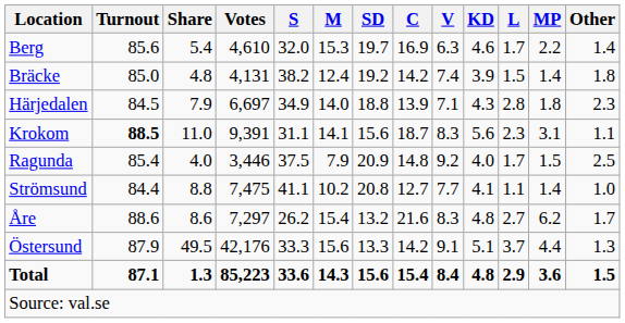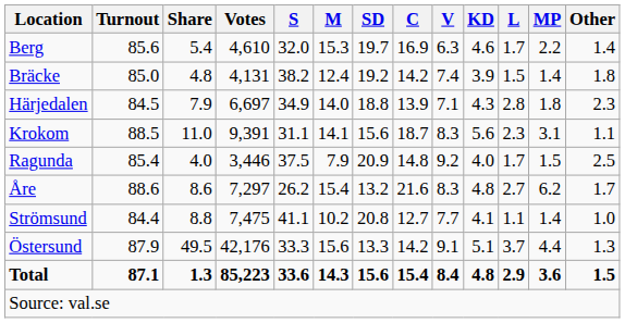 <table class="wikitable sortable" style=text-align:right>
 <tr>
 <th>Location</th>
 <th>Turnout</th>
 <th>Share</th>
 <th>Votes</th>
 <th><a href='#'>S</a></th>
 <th><a href='#'>M</a></th>
 <th><a href='#'>SD</a></th>
 <th><a href='#'>C</a></th>
 <th><a href='#'>V</a></th>
 <th><a href='#'>KD</a></th>
 <th><a href='#'>L</a></th>
 <th><a href='#'>MP</a></th>
 <th>Other</th>
 </tr>
 <tr>
 <td align=left><a href='#'>Berg</a></td>
 <td>85.6</td>
 <td>5.4</td>
 <td>4,610</td>
 <td>32.0</td>
 <td>15.3</td>
 <td>19.7</td>
 <td>16.9</td>
 <td>6.3</td>
 <td>4.6</td>
 <td>1.7</td>
 <td>2.2</td>
 <td>1.4</td>
 </tr>
 <tr>
 <td align=left><a href='#'>Bräcke</a></td>
 <td>85.0</td>
 <td>4.8</td>
 <td>4,131</td>
 <td>38.2</td>
 <td>12.4</td>
 <td>19.2</td>
 <td>14.2</td>
 <td>7.4</td>
 <td>3.9</td>
 <td>1.5</td>
 <td>1.4</td>
 <td>1.8</td>
 </tr>
 <tr>
 <td align=left><a href='#'>Härjedalen</a></td>
 <td>84.5</td>
 <td>7.9</td>
 <td>6,697</td>
 <td>34.9</td>
 <td>14.0</td>
 <td>18.8</td>
 <td>13.9</td>
 <td>7.1</td>
 <td>4.3</td>
 <td>2.8</td>
 <td>1.8</td>
 <td>2.3</td>
 </tr>
 <tr>
 <td align=left><a href='#'>Krokom</a></td>
-<td><strong>88.5</strong></td>
+<td>88.5</td>
 <td>11.0</td>
 <td>9,391</td>
 <td>31.1</td>
 <td>14.1</td>
 <td>15.6</td>
 <td>18.7</td>
 <td>8.3</td>
 <td>5.6</td>
 <td>2.3</td>
 <td>3.1</td>
 <td>1.1</td>
 </tr>
 <tr>
 <td align=left><a href='#'>Ragunda</a></td>
 <td>85.4</td>
 <td>4.0</td>
 <td>3,446</td>
 <td>37.5</td>
 <td>7.9</td>
 <td>20.9</td>
 <td>14.8</td>
 <td>9.2</td>
 <td>4.0</td>
 <td>1.7</td>
 <td>1.5</td>
 <td>2.5</td>
 </tr>
 <tr>
+<td align=left><a href='#'>Åre</a></td>
+<td>88.6</td>
+<td>8.6</td>
+<td>7,297</td>
+<td>26.2</td>
+<td>15.4</td>
+<td>13.2</td>
+<td>21.6</td>
+<td>8.3</td>
+<td>4.8</td>
+<td>2.7</td>
+<td>6.2</td>
+<td>1.7</td>
+</tr>
+<tr>
 <td align=left><a href='#'>Strömsund</a></td>
 <td>84.4</td>
 <td>8.8</td>
 <td>7,475</td>
 <td>41.1</td>
 <td>10.2</td>
 <td>20.8</td>
 <td>12.7</td>
 <td>7.7</td>
 <td>4.1</td>
 <td>1.1</td>
 <td>1.4</td>
 <td>1.0</td>
-</tr>
-<tr>
-<td align=left><a href='#'>Åre</a></td>
-<td>88.6</td>
-<td>8.6</td>
-<td>7,297</td>
-<td>26.2</td>
-<td>15.4</td>
-<td>13.2</td>
-<td>21.6</td>
-<td>8.3</td>
-<td>4.8</td>
-<td>2.7</td>
-<td>6.2</td>
-<td>1.7</td>
 </tr>
 <tr>
 <td align=left><a href='#'>Östersund</a></td>
 <td>87.9</td>
 <td>49.5</td>
 <td>42,176</td>
 <td>33.3</td>
 <td>15.6</td>
 <td>13.3</td>
 <td>14.2</td>
 <td>9.1</td>
 <td>5.1</td>
 <td>3.7</td>
 <td>4.4</td>
 <td>1.3</td>
 </tr>
 <tr>
 <td align=left><strong>Total</strong></td>
 <td><strong>87.1</strong></td>
 <td><strong>1.3</strong></td>
 <td><strong>85,223</strong></td>
 <td><strong>33.6</strong></td>
 <td><strong>14.3</strong></td>
 <td><strong>15.6</strong></td>
 <td><strong>15.4</strong></td>
 <td><strong>8.4</strong></td>
 <td><strong>4.8</strong></td>
 <td><strong>2.9</strong></td>
 <td><strong>3.6</strong></td>
 <td><strong>1.5</strong></td>
 </tr>
 <tr>
 <td align=left colspan=13>Source: val.se</td>
 </tr>
 </table>
